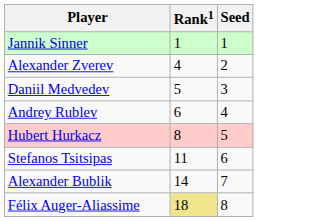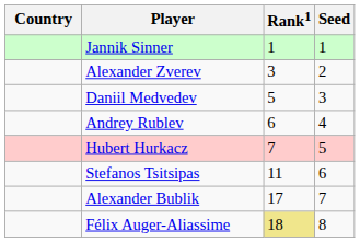 <table class="wikitable" border="1">
 <tr>
+<th width="70">Country</th>
 <th width="175">Player</th>
 <th>Rank<sup>1</sup></th>
 <th>Seed</th>
 </tr>
 <tr bgcolor=#cfc>
+<td></td>
 <td><a href='#'>Jannik Sinner</a></td>
 <td>1</td>
 <td>1</td>
 </tr>
 <tr>
+<td></td>
 <td><a href='#'>Alexander Zverev</a></td>
-<td>4</td>
+<td>3</td>
 <td>2</td>
 </tr>
 <tr>
+<td></td>
 <td><a href='#'>Daniil Medvedev</a></td>
 <td>5</td>
 <td>3</td>
 </tr>
 <tr>
+<td></td>
 <td><a href='#'>Andrey Rublev</a></td>
 <td>6</td>
 <td>4</td>
 </tr>
 <tr bgcolor=#fcc>
+<td></td>
 <td><a href='#'>Hubert Hurkacz</a></td>
-<td>8</td>
+<td>7</td>
 <td>5</td>
 </tr>
 <tr>
+<td></td>
 <td><a href='#'>Stefanos Tsitsipas</a></td>
 <td>11</td>
 <td>6</td>
 </tr>
 <tr>
+<td></td>
 <td><a href='#'>Alexander Bublik</a></td>
-<td>14</td>
+<td>17</td>
 <td>7</td>
 </tr>
 <tr>
+<td></td>
 <td><a href='#'>Félix Auger-Aliassime</a></td>
 <td style="background: khaki;">18</td>
 <td>8</td>
 </tr>
 </table>
